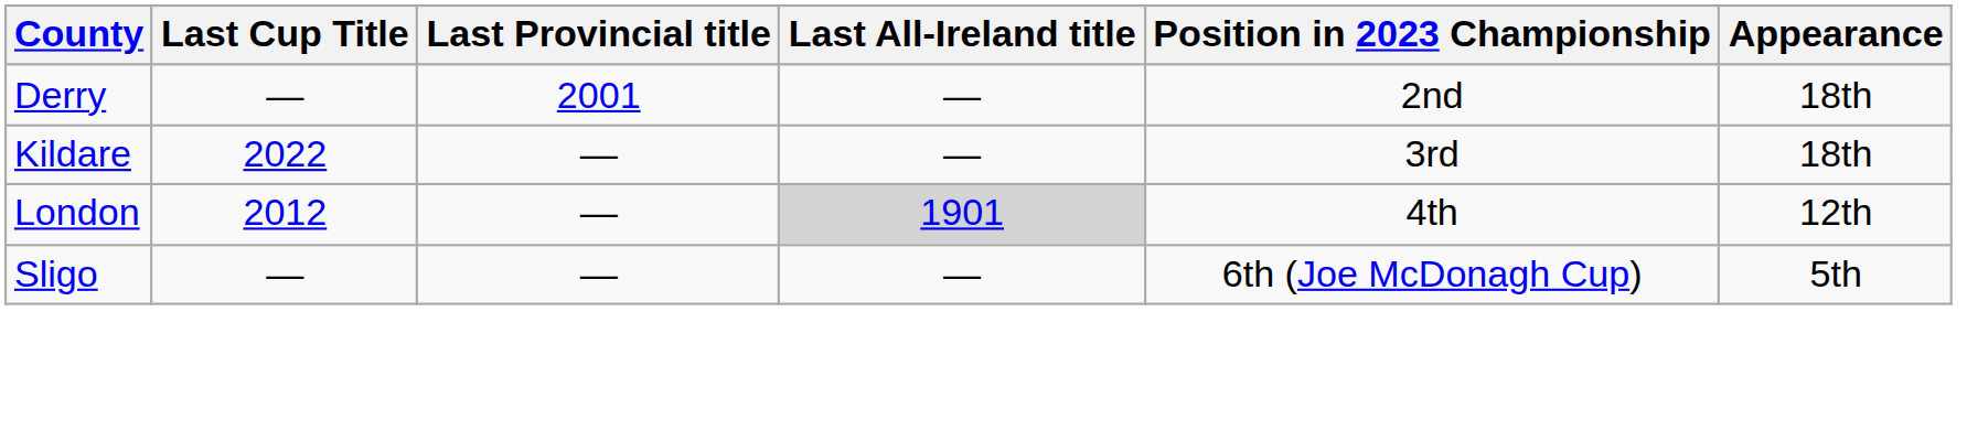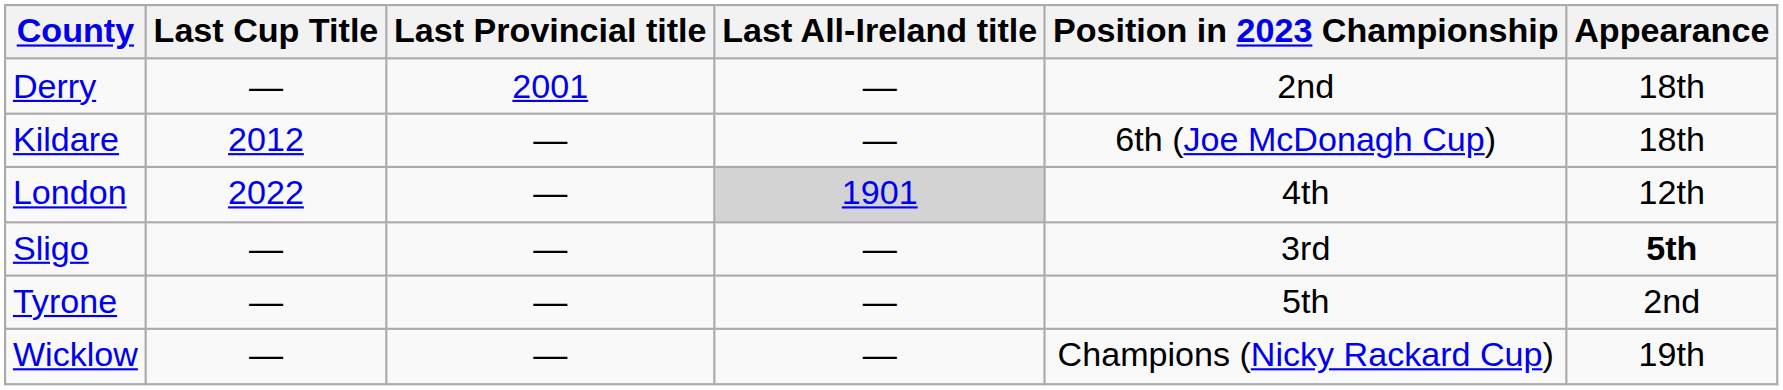 <table class="wikitable sortable" style="text-align:center">
 <tr>
 <th><a href='#'>County</a></th>
 <th>Last Cup Title</th>
 <th>Last Provincial title</th>
 <th>Last All-Ireland title</th>
 <th>Position in <a href='#'>2023</a> Championship</th>
 <th>Appearance</th>
 </tr>
 <tr>
 <td style="text-align:left"> <a href='#'>Derry</a></td>
 <td>—</td>
 <td><a href='#'>2001</a></td>
 <td>—</td>
 <td>2nd</td>
 <td>18th</td>
 </tr>
 <tr>
 <td style="text-align:left"> <a href='#'>Kildare</a></td>
-<td><a href='#'>2022</a></td>
+<td><a href='#'>2012</a></td>
 <td>—</td>
 <td>—</td>
-<td>3rd</td>
+<td>6th (<a href='#'>Joe McDonagh Cup</a>)</td>
 <td>18th</td>
 </tr>
 <tr>
 <td style="text-align:left"> <a href='#'>London</a></td>
-<td><a href='#'>2012</a></td>
+<td><a href='#'>2022</a></td>
 <td>—</td>
 <td style="background: lightgrey;"><a href='#'>1901</a></td>
 <td>4th</td>
 <td>12th</td>
 </tr>
 <tr>
 <td style="text-align:left"> <a href='#'>Sligo</a></td>
 <td>—</td>
 <td>—</td>
 <td>—</td>
-<td>6th (<a href='#'>Joe McDonagh Cup</a>)</td>
+<td>3rd</td>
+<td><strong>5th</strong></td>
+</tr>
+<tr>
+<td style="text-align:left"> <a href='#'>Tyrone</a></td>
+<td>—</td>
+<td>—</td>
+<td>—</td>
 <td>5th</td>
+<td>2nd</td>
+</tr>
+<tr>
+<td style="text-align:left"> <a href='#'>Wicklow</a></td>
+<td>—</td>
+<td>—</td>
+<td>—</td>
+<td>Champions (<a href='#'>Nicky Rackard Cup</a>)</td>
+<td>19th</td>
 </tr>
 </table>
